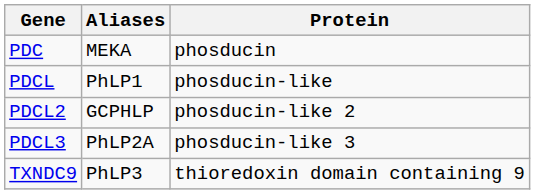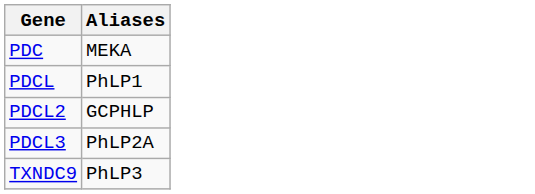 <table class="wikitable">
 <tr>
 <th>Gene</th>
 <th>Aliases</th>
-<th>Protein</th>
 </tr>
 <tr>
 <td><a href='#'>PDC</a></td>
 <td>MEKA</td>
-<td>phosducin</td>
 </tr>
 <tr>
 <td><a href='#'>PDCL</a></td>
 <td>PhLP1</td>
-<td>phosducin-like</td>
 </tr>
 <tr>
 <td><a href='#'>PDCL2</a></td>
 <td>GCPHLP</td>
-<td>phosducin-like 2</td>
 </tr>
 <tr>
 <td><a href='#'>PDCL3</a></td>
 <td>PhLP2A</td>
-<td>phosducin-like 3</td>
 </tr>
 <tr>
 <td><a href='#'>TXNDC9</a></td>
 <td>PhLP3</td>
-<td>thioredoxin domain containing 9</td>
 </tr>
 </table>
